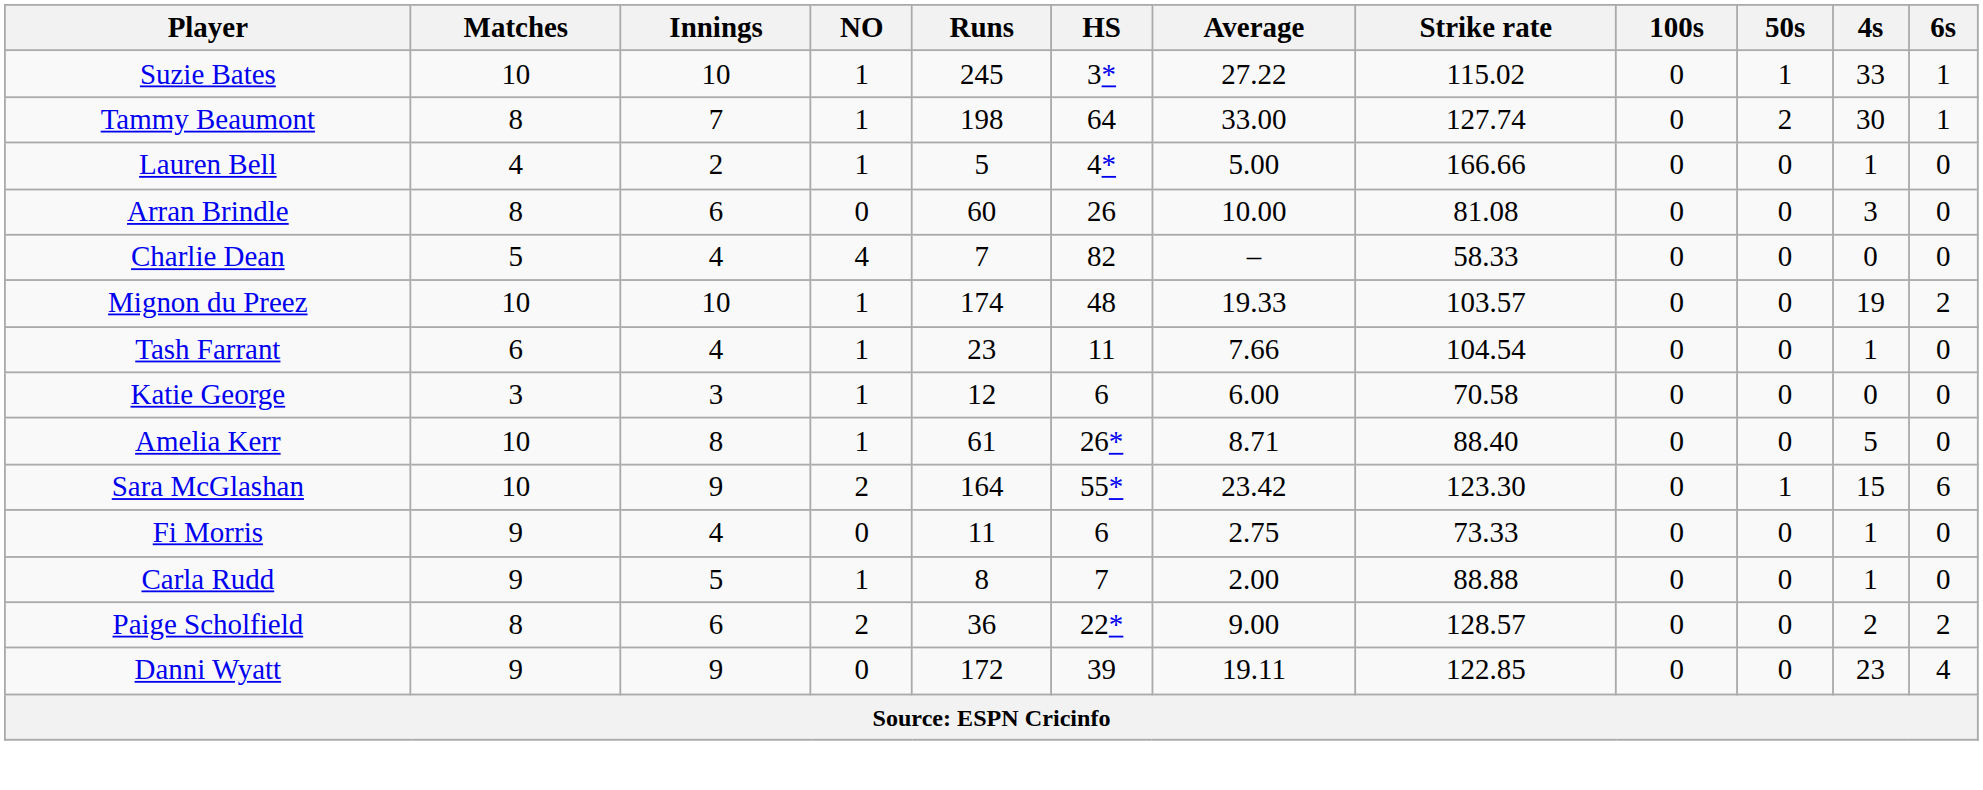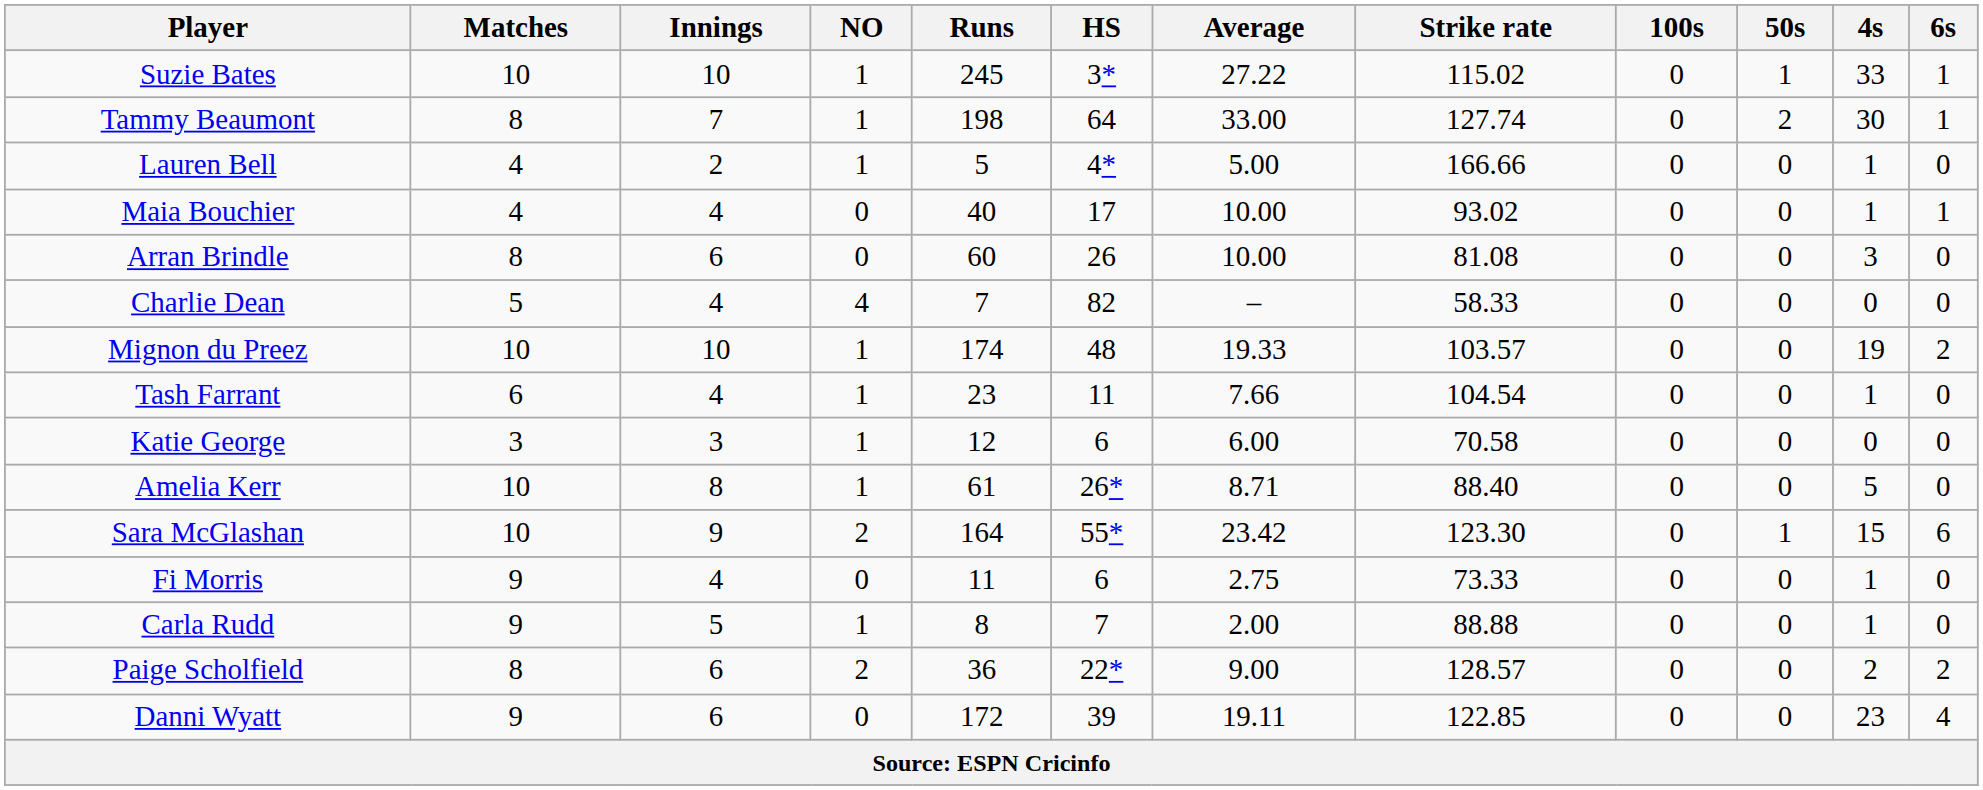 <table class="wikitable" style="text-align:center; width:55%;">
 <tr>
 <th>Player</th>
 <th>Matches</th>
 <th>Innings</th>
 <th>NO</th>
 <th>Runs</th>
 <th>HS</th>
 <th>Average</th>
 <th>Strike rate</th>
 <th>100s</th>
 <th>50s</th>
 <th>4s</th>
 <th>6s</th>
 </tr>
 <tr>
 <td><a href='#'>Suzie Bates</a></td>
 <td>10</td>
 <td>10</td>
 <td>1</td>
 <td>245</td>
 <td>3<a href='#'>*</a></td>
 <td>27.22</td>
 <td>115.02</td>
 <td>0</td>
 <td>1</td>
 <td>33</td>
 <td>1</td>
 </tr>
 <tr>
 <td><a href='#'>Tammy Beaumont</a></td>
 <td>8</td>
 <td>7</td>
 <td>1</td>
 <td>198</td>
 <td>64</td>
 <td>33.00</td>
 <td>127.74</td>
 <td>0</td>
 <td>2</td>
 <td>30</td>
 <td>1</td>
 </tr>
 <tr>
 <td><a href='#'>Lauren Bell</a></td>
 <td>4</td>
 <td>2</td>
 <td>1</td>
 <td>5</td>
 <td>4<a href='#'>*</a></td>
 <td>5.00</td>
 <td>166.66</td>
 <td>0</td>
 <td>0</td>
 <td>1</td>
 <td>0</td>
+</tr>
+<tr>
+<td><a href='#'>Maia Bouchier</a></td>
+<td>4</td>
+<td>4</td>
+<td>0</td>
+<td>40</td>
+<td>17</td>
+<td>10.00</td>
+<td>93.02</td>
+<td>0</td>
+<td>0</td>
+<td>1</td>
+<td>1</td>
 </tr>
 <tr>
 <td><a href='#'>Arran Brindle</a></td>
 <td>8</td>
 <td>6</td>
 <td>0</td>
 <td>60</td>
 <td>26</td>
 <td>10.00</td>
 <td>81.08</td>
 <td>0</td>
 <td>0</td>
 <td>3</td>
 <td>0</td>
 </tr>
 <tr>
 <td><a href='#'>Charlie Dean</a></td>
 <td>5</td>
 <td>4</td>
 <td>4</td>
 <td>7</td>
 <td>82</td>
 <td>–</td>
 <td>58.33</td>
 <td>0</td>
 <td>0</td>
 <td>0</td>
 <td>0</td>
 </tr>
 <tr>
 <td><a href='#'>Mignon du Preez</a></td>
 <td>10</td>
 <td>10</td>
 <td>1</td>
 <td>174</td>
 <td>48</td>
 <td>19.33</td>
 <td>103.57</td>
 <td>0</td>
 <td>0</td>
 <td>19</td>
 <td>2</td>
 </tr>
 <tr>
 <td><a href='#'>Tash Farrant</a></td>
 <td>6</td>
 <td>4</td>
 <td>1</td>
 <td>23</td>
 <td>11</td>
 <td>7.66</td>
 <td>104.54</td>
 <td>0</td>
 <td>0</td>
 <td>1</td>
 <td>0</td>
 </tr>
 <tr>
 <td><a href='#'>Katie George</a></td>
 <td>3</td>
 <td>3</td>
 <td>1</td>
 <td>12</td>
 <td>6</td>
 <td>6.00</td>
 <td>70.58</td>
 <td>0</td>
 <td>0</td>
 <td>0</td>
 <td>0</td>
 </tr>
 <tr>
 <td><a href='#'>Amelia Kerr</a></td>
 <td>10</td>
 <td>8</td>
 <td>1</td>
 <td>61</td>
 <td>26<a href='#'>*</a></td>
 <td>8.71</td>
 <td>88.40</td>
 <td>0</td>
 <td>0</td>
 <td>5</td>
 <td>0</td>
 </tr>
 <tr>
 <td><a href='#'>Sara McGlashan</a></td>
 <td>10</td>
 <td>9</td>
 <td>2</td>
 <td>164</td>
 <td>55<a href='#'>*</a></td>
 <td>23.42</td>
 <td>123.30</td>
 <td>0</td>
 <td>1</td>
 <td>15</td>
 <td>6</td>
 </tr>
 <tr>
 <td><a href='#'>Fi Morris</a></td>
 <td>9</td>
 <td>4</td>
 <td>0</td>
 <td>11</td>
 <td>6</td>
 <td>2.75</td>
 <td>73.33</td>
 <td>0</td>
 <td>0</td>
 <td>1</td>
 <td>0</td>
 </tr>
 <tr>
 <td><a href='#'>Carla Rudd</a></td>
 <td>9</td>
 <td>5</td>
 <td>1</td>
 <td>8</td>
 <td>7</td>
 <td>2.00</td>
 <td>88.88</td>
 <td>0</td>
 <td>0</td>
 <td>1</td>
 <td>0</td>
 </tr>
 <tr>
 <td><a href='#'>Paige Scholfield</a></td>
 <td>8</td>
 <td>6</td>
 <td>2</td>
 <td>36</td>
 <td>22<a href='#'>*</a></td>
 <td>9.00</td>
 <td>128.57</td>
 <td>0</td>
 <td>0</td>
 <td>2</td>
 <td>2</td>
 </tr>
 <tr>
 <td><a href='#'>Danni Wyatt</a></td>
 <td>9</td>
-<td>9</td>
+<td>6</td>
 <td>0</td>
 <td>172</td>
 <td>39</td>
 <td>19.11</td>
 <td>122.85</td>
 <td>0</td>
 <td>0</td>
 <td>23</td>
 <td>4</td>
 </tr>
 <tr>
 <th colspan="12"><small>Source: ESPN Cricinfo </small></th>
 </tr>
 </table>
